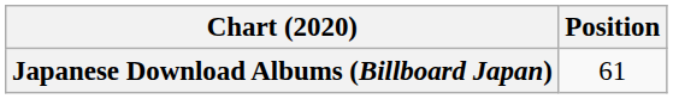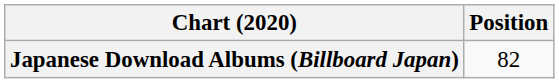 <table class="wikitable plainrowheaders" style="text-align:center;">
 <tr>
 <th scope="col">Chart (2020)</th>
 <th scope="col">Position</th>
 </tr>
 <tr>
 <th scope="row">Japanese Download Albums (<em>Billboard Japan</em>)</th>
-<td>61</td>
+<td>82</td>
 </tr>
 </table>
